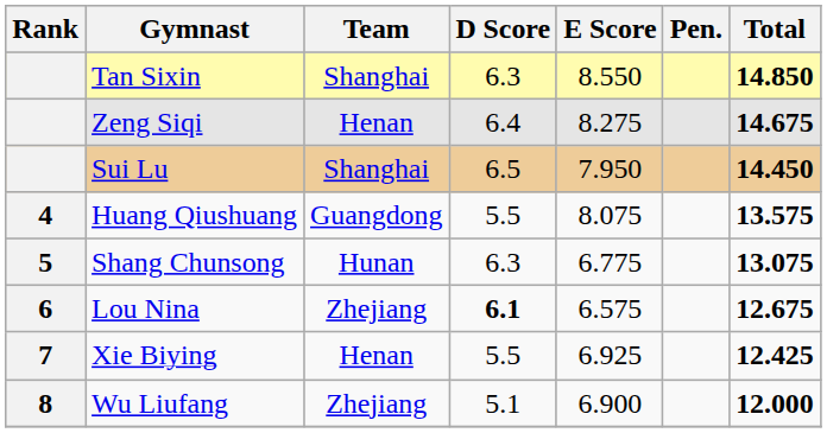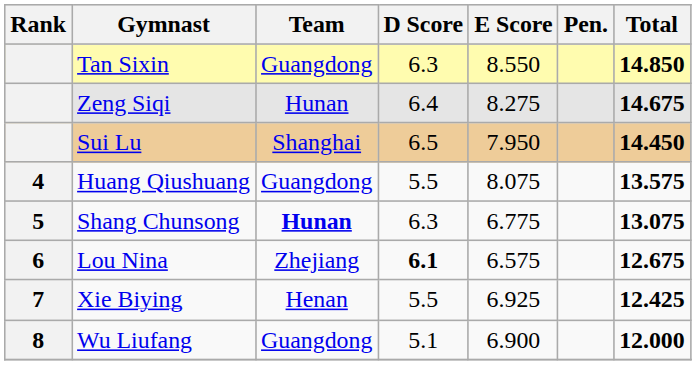 <table class="wikitable sortable" style="text-align:center; font-size:95%">
 <tr>
 <th>Rank</th>
 <th>Gymnast</th>
 <th>Team</th>
 <th>D Score</th>
 <th>E Score</th>
 <th>Pen.</th>
 <th>Total</th>
 </tr>
 <tr bgcolor=fffcaf>
 <th scope=row style="text-align:center"></th>
 <td align=left><a href='#'>Tan Sixin</a></td>
-<td><a href='#'>Shanghai</a></td>
+<td><a href='#'>Guangdong</a></td>
 <td>6.3</td>
 <td>8.550</td>
 <td></td>
 <td><strong>14.850</strong></td>
 </tr>
 <tr bgcolor=e5e5e5>
 <th scope=row style="text-align:center"></th>
 <td align=left><a href='#'>Zeng Siqi</a></td>
-<td><a href='#'>Henan</a></td>
+<td><a href='#'>Hunan</a></td>
 <td>6.4</td>
 <td>8.275</td>
 <td></td>
 <td><strong>14.675</strong></td>
 </tr>
 <tr bgcolor=eecc99>
 <th scope=row style="text-align:center"></th>
 <td align=left><a href='#'>Sui Lu</a></td>
 <td><a href='#'>Shanghai</a></td>
 <td>6.5</td>
 <td>7.950</td>
 <td></td>
 <td><strong>14.450</strong></td>
 </tr>
 <tr>
 <th scope=row style="text-align:center">4</th>
 <td align=left><a href='#'>Huang Qiushuang</a></td>
 <td><a href='#'>Guangdong</a></td>
 <td>5.5</td>
 <td>8.075</td>
 <td></td>
 <td><strong>13.575</strong></td>
 </tr>
 <tr>
 <th scope=row style="text-align:center">5</th>
 <td align=left><a href='#'>Shang Chunsong</a></td>
-<td><a href='#'>Hunan</a></td>
+<td><strong><a href='#'>Hunan</a></strong></td>
 <td>6.3</td>
 <td>6.775</td>
 <td></td>
 <td><strong>13.075</strong></td>
 </tr>
 <tr>
 <th scope=row style="text-align:center">6</th>
 <td align=left><a href='#'>Lou Nina</a></td>
 <td><a href='#'>Zhejiang</a></td>
 <td><strong>6.1</strong></td>
 <td>6.575</td>
 <td></td>
 <td><strong>12.675</strong></td>
 </tr>
 <tr>
 <th scope=row style="text-align:center">7</th>
 <td align=left><a href='#'>Xie Biying</a></td>
 <td><a href='#'>Henan</a></td>
 <td>5.5</td>
 <td>6.925</td>
 <td></td>
 <td><strong>12.425</strong></td>
 </tr>
 <tr>
 <th scope=row style="text-align:center">8</th>
 <td align=left><a href='#'>Wu Liufang</a></td>
-<td><a href='#'>Zhejiang</a></td>
+<td><a href='#'>Guangdong</a></td>
 <td>5.1</td>
 <td>6.900</td>
 <td></td>
 <td><strong>12.000</strong></td>
 </tr>
 <tr>
 </tr>
 </table>
